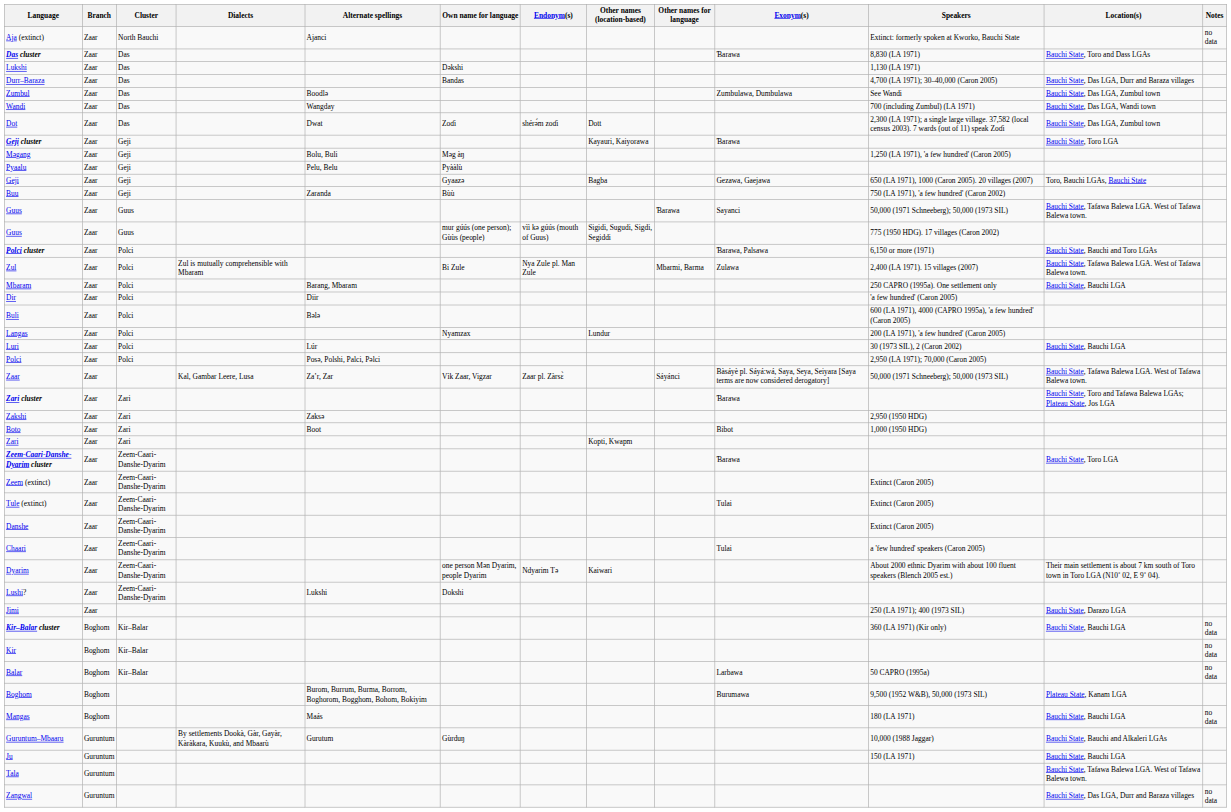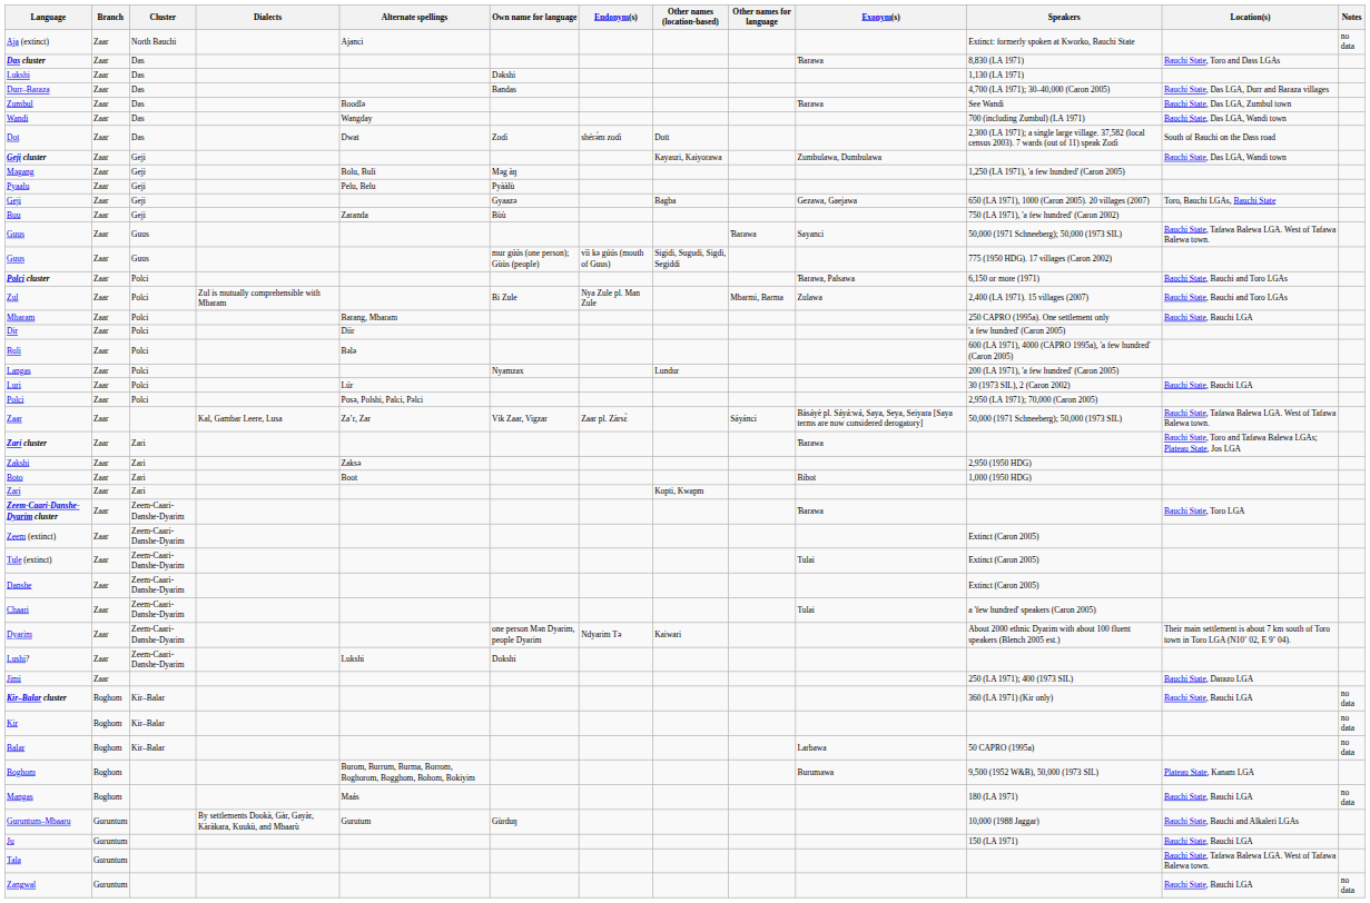 <table class="wikitable sortable"  style="font-size: 75%">
 <tr>
 <th>Language</th>
 <th>Branch</th>
 <th>Cluster</th>
 <th>Dialects</th>
 <th>Alternate spellings</th>
 <th>Own name for language</th>
 <th><a href='#'>Endonym</a>(s)</th>
 <th>Other names (location-based)</th>
 <th>Other names for language</th>
 <th><a href='#'>Exonym</a>(s)</th>
 <th>Speakers</th>
 <th>Location(s)</th>
 <th>Notes</th>
 </tr>
 <tr>
 <td><a href='#'>Aja</a> (extinct)</td>
 <td>Zaar</td>
 <td>North Bauchi</td>
 <td></td>
 <td>Ajanci</td>
 <td></td>
 <td></td>
 <td></td>
 <td></td>
 <td></td>
 <td>Extinct: formerly spoken at Kworko, Bauchi State</td>
 <td></td>
 <td>no data</td>
 </tr>
 <tr>
 <td><strong><em><a href='#'>Das</a> cluster</em></strong></td>
 <td>Zaar</td>
 <td>Das</td>
 <td></td>
 <td></td>
 <td></td>
 <td></td>
 <td></td>
 <td></td>
 <td>Ɓarawa</td>
 <td>8,830 (LA 1971)</td>
 <td><a href='#'>Bauchi State</a>, Toro and Dass LGAs</td>
 <td></td>
 </tr>
 <tr>
 <td><a href='#'>Lukshi</a></td>
 <td>Zaar</td>
 <td>Das</td>
 <td></td>
 <td></td>
 <td>Dәkshi</td>
 <td></td>
 <td></td>
 <td></td>
 <td></td>
 <td>1,130 (LA 1971)</td>
 <td></td>
 <td></td>
 </tr>
 <tr>
 <td><a href='#'>Durr–Baraza</a></td>
 <td>Zaar</td>
 <td>Das</td>
 <td></td>
 <td></td>
 <td>Bandas</td>
 <td></td>
 <td></td>
 <td></td>
 <td></td>
 <td>4,700 (LA 1971); 30–40,000 (Caron 2005)</td>
 <td><a href='#'>Bauchi State</a>, Das LGA, Durr and Baraza villages</td>
 <td></td>
 </tr>
 <tr>
 <td><a href='#'>Zumbul</a></td>
 <td>Zaar</td>
 <td>Das</td>
 <td></td>
 <td>Boodlә</td>
 <td></td>
 <td></td>
 <td></td>
 <td></td>
-<td>Zumbulawa, Dumbulawa</td>
+<td>Ɓarawa</td>
 <td>See Wandi</td>
 <td><a href='#'>Bauchi State</a>, Das LGA, Zumbul town</td>
 <td></td>
 </tr>
 <tr>
 <td><a href='#'>Wandi</a></td>
 <td>Zaar</td>
 <td>Das</td>
 <td></td>
 <td>Wangday</td>
 <td></td>
 <td></td>
 <td></td>
 <td></td>
 <td></td>
 <td>700 (including Zumbul) (LA 1971)</td>
 <td><a href='#'>Bauchi State</a>, Das LGA, Wandi town</td>
 <td></td>
 </tr>
 <tr>
 <td><a href='#'>Dot</a></td>
 <td>Zaar</td>
 <td>Das</td>
 <td></td>
 <td>Dwat</td>
 <td>Zoɗi</td>
 <td>shérә́m zoɗi</td>
 <td>Dott</td>
 <td></td>
 <td></td>
 <td>2,300 (LA 1971); a single large village. 37,582 (local census 2003). 7 wards (out of 11) speak Zoɗi</td>
-<td><a href='#'>Bauchi State</a>, Das LGA, Zumbul town</td>
+<td>South of Bauchi on the Dass road</td>
 <td></td>
 </tr>
 <tr>
 <td><strong><em><a href='#'>Geji</a> cluster</em></strong></td>
 <td>Zaar</td>
 <td>Geji</td>
 <td></td>
 <td></td>
 <td></td>
 <td></td>
 <td>Kayauri, Kaiyorawa</td>
 <td></td>
-<td>Ɓarawa</td>
+<td>Zumbulawa, Dumbulawa</td>
 <td></td>
-<td><a href='#'>Bauchi State</a>, Toro LGA</td>
+<td><a href='#'>Bauchi State</a>, Das LGA, Wandi town</td>
 <td></td>
 </tr>
 <tr>
 <td><a href='#'>Mәgang</a></td>
 <td>Zaar</td>
 <td>Geji</td>
 <td></td>
 <td>Bolu, Buli</td>
 <td>Mәg̣ àŋ</td>
 <td></td>
 <td></td>
 <td></td>
 <td></td>
 <td>1,250 (LA 1971), 'a few hundred' (Caron 2005)</td>
 <td></td>
 <td></td>
 </tr>
 <tr>
 <td><a href='#'>Pyaalu</a></td>
 <td>Zaar</td>
 <td>Geji</td>
 <td></td>
 <td>Pelu, Belu</td>
 <td>Pyààlù</td>
 <td></td>
 <td></td>
 <td></td>
 <td></td>
 <td></td>
 <td></td>
 <td></td>
 </tr>
 <tr>
 <td><a href='#'>Geji</a></td>
 <td>Zaar</td>
 <td>Geji</td>
 <td></td>
 <td></td>
 <td>Gyaazә</td>
 <td></td>
 <td>Bagba</td>
 <td></td>
 <td>Gezawa, Gaejawa</td>
 <td>650 (LA 1971), 1000 (Caron 2005). 20 villages (2007)</td>
 <td>Toro, Bauchi LGAs, <a href='#'>Bauchi State</a></td>
 <td></td>
 </tr>
 <tr>
 <td><a href='#'>Buu</a></td>
 <td>Zaar</td>
 <td>Geji</td>
 <td></td>
 <td>Zaranda</td>
 <td>Bùù</td>
 <td></td>
 <td></td>
 <td></td>
 <td></td>
 <td>750 (LA 1971), 'a few hundred' (Caron 2002)</td>
 <td></td>
 <td></td>
 </tr>
 <tr>
 <td><a href='#'>Guus</a></td>
 <td>Zaar</td>
 <td>Guus</td>
 <td></td>
 <td></td>
 <td></td>
 <td></td>
 <td></td>
 <td>Ɓarawa</td>
 <td>Sayanci</td>
 <td>50,000 (1971 Schneeberg); 50,000 (1973 SIL)</td>
 <td><a href='#'>Bauchi State</a>, Tafawa Balewa LGA. West of Tafawa Balewa town.</td>
 <td></td>
 </tr>
 <tr>
 <td><a href='#'>Guus</a></td>
 <td>Zaar</td>
 <td>Guus</td>
 <td></td>
 <td></td>
 <td>mur gúús (one person); Gùùs (people)</td>
 <td>vìì kә gúús (mouth of Guus)</td>
 <td>Sigidi, Sugudi, Sigdi, Segiddi</td>
 <td></td>
 <td></td>
 <td>775 (1950 HDG). 17 villages (Caron 2002)</td>
 <td></td>
 <td></td>
 </tr>
 <tr>
 <td><strong><em><a href='#'>Polci</a> cluster</em></strong></td>
 <td>Zaar</td>
 <td>Polci</td>
 <td></td>
 <td></td>
 <td></td>
 <td></td>
 <td></td>
 <td></td>
 <td>Ɓarawa, Palsawa</td>
 <td>6,150 or more (1971)</td>
 <td><a href='#'>Bauchi State</a>, Bauchi and Toro LGAs</td>
 <td></td>
 </tr>
 <tr>
 <td><a href='#'>Zul</a></td>
 <td>Zaar</td>
 <td>Polci</td>
 <td>Zul is mutually comprehensible with Mbaram</td>
 <td></td>
 <td>Bi Zule</td>
 <td>Nya Zule pl. Man Zule</td>
 <td></td>
 <td>Mbarmi, Barma</td>
 <td>Zulawa</td>
 <td>2,400 (LA 1971). 15 villages (2007)</td>
-<td><a href='#'>Bauchi State</a>, Tafawa Balewa LGA. West of Tafawa Balewa town.</td>
+<td><a href='#'>Bauchi State</a>, Bauchi and Toro LGAs</td>
 <td></td>
 </tr>
 <tr>
 <td><a href='#'>Mbaram</a></td>
 <td>Zaar</td>
 <td>Polci</td>
 <td></td>
 <td>Barang, Mbaram</td>
 <td></td>
 <td></td>
 <td></td>
 <td></td>
 <td></td>
 <td>250 CAPRO (1995a). One settlement only</td>
 <td><a href='#'>Bauchi State</a>, Bauchi LGA</td>
 <td></td>
 </tr>
 <tr>
 <td><a href='#'>Dir</a></td>
 <td>Zaar</td>
 <td>Polci</td>
 <td></td>
 <td>Diir</td>
 <td></td>
 <td></td>
 <td></td>
 <td></td>
 <td></td>
 <td>'a few hundred' (Caron 2005)</td>
 <td></td>
 <td></td>
 </tr>
 <tr>
 <td><a href='#'>Buli</a></td>
 <td>Zaar</td>
 <td>Polci</td>
 <td></td>
 <td>Bәlә</td>
 <td></td>
 <td></td>
 <td></td>
 <td></td>
 <td></td>
 <td>600 (LA 1971), 4000 (CAPRO 1995a), 'a few hundred' (Caron 2005)</td>
 <td></td>
 <td></td>
 </tr>
 <tr>
 <td><a href='#'>Langas</a></td>
 <td>Zaar</td>
 <td>Polci</td>
 <td></td>
 <td></td>
 <td>Nyamzax</td>
 <td></td>
 <td>Lundur</td>
 <td></td>
 <td></td>
 <td>200 (LA 1971), 'a few hundred' (Caron 2005)</td>
 <td></td>
 <td></td>
 </tr>
 <tr>
 <td><a href='#'>Luri</a></td>
 <td>Zaar</td>
 <td>Polci</td>
 <td></td>
 <td>Lúr</td>
 <td></td>
 <td></td>
 <td></td>
 <td></td>
 <td></td>
 <td>30 (1973 SIL), 2 (Caron 2002)</td>
 <td><a href='#'>Bauchi State</a>, Bauchi LGA</td>
 <td></td>
 </tr>
 <tr>
 <td><a href='#'>Polci</a></td>
 <td>Zaar</td>
 <td>Polci</td>
 <td></td>
 <td>Posә, Polshi, Palci, Pәlci</td>
 <td></td>
 <td></td>
 <td></td>
 <td></td>
 <td></td>
 <td>2,950 (LA 1971); 70,000 (Caron 2005)</td>
 <td></td>
 <td></td>
 </tr>
 <tr>
 <td><a href='#'>Zaar</a></td>
 <td>Zaar</td>
 <td></td>
 <td>Kal, Gambar Leere, Lusa</td>
 <td>Zaʼr, Zar</td>
 <td>Vìk Zaar, Vigzar</td>
 <td>Zaar pl. Zàrsɛ̀</td>
 <td></td>
 <td>Sáyánci</td>
 <td>Bàsáyè pl. Sáyáːwá, Saya, Seya, Seiyara [Saya terms are now considered derogatory]</td>
 <td>50,000 (1971 Schneeberg); 50,000 (1973 SIL)</td>
 <td><a href='#'>Bauchi State</a>, Tafawa Balewa LGA. West of Tafawa Balewa town.</td>
 <td></td>
 </tr>
 <tr>
 <td><strong><em><a href='#'>Zari</a> cluster</em></strong></td>
 <td>Zaar</td>
 <td>Zari</td>
 <td></td>
 <td></td>
 <td></td>
 <td></td>
 <td></td>
 <td></td>
 <td>Ɓarawa</td>
 <td></td>
 <td><a href='#'>Bauchi State</a>, Toro and Tafawa Balewa LGAs; <a href='#'>Plateau State</a>, Jos LGA</td>
 <td></td>
 </tr>
 <tr>
 <td><a href='#'>Zakshi</a></td>
 <td>Zaar</td>
 <td>Zari</td>
 <td></td>
 <td>Zaksә</td>
 <td></td>
 <td></td>
 <td></td>
 <td></td>
 <td></td>
 <td>2,950 (1950 HDG)</td>
 <td></td>
 <td></td>
 </tr>
 <tr>
 <td><a href='#'>Boto</a></td>
 <td>Zaar</td>
 <td>Zari</td>
 <td></td>
 <td>Boot</td>
 <td></td>
 <td></td>
 <td></td>
 <td></td>
 <td>Bibot</td>
 <td>1,000 (1950 HDG)</td>
 <td></td>
 <td></td>
 </tr>
 <tr>
 <td><a href='#'>Zari</a></td>
 <td>Zaar</td>
 <td>Zari</td>
 <td></td>
 <td></td>
 <td></td>
 <td></td>
 <td>Kopti, Kwapm</td>
 <td></td>
 <td></td>
 <td></td>
 <td></td>
 <td></td>
 </tr>
 <tr>
 <td><strong><em><a href='#'>Zeem-Caari-Danshe-Dyarim</a> cluster</em></strong></td>
 <td>Zaar</td>
 <td>Zeem-Caari-Danshe-Dyarim</td>
 <td></td>
 <td></td>
 <td></td>
 <td></td>
 <td></td>
 <td></td>
 <td>Ɓarawa</td>
 <td></td>
 <td><a href='#'>Bauchi State</a>, Toro LGA</td>
 <td></td>
 </tr>
 <tr>
 <td><a href='#'>Zeem</a> (extinct)</td>
 <td>Zaar</td>
 <td>Zeem-Caari-Danshe-Dyarim</td>
 <td></td>
 <td></td>
 <td></td>
 <td></td>
 <td></td>
 <td></td>
 <td></td>
 <td>Extinct (Caron 2005)</td>
 <td></td>
 <td></td>
 </tr>
 <tr>
 <td><a href='#'>Tule</a> (extinct)</td>
 <td>Zaar</td>
 <td>Zeem-Caari-Danshe-Dyarim</td>
 <td></td>
 <td></td>
 <td></td>
 <td></td>
 <td></td>
 <td></td>
 <td>Tulai</td>
 <td>Extinct (Caron 2005)</td>
 <td></td>
 <td></td>
 </tr>
 <tr>
 <td><a href='#'>Danshe</a></td>
 <td>Zaar</td>
 <td>Zeem-Caari-Danshe-Dyarim</td>
 <td></td>
 <td></td>
 <td></td>
 <td></td>
 <td></td>
 <td></td>
 <td></td>
 <td>Extinct (Caron 2005)</td>
 <td></td>
 <td></td>
 </tr>
 <tr>
 <td><a href='#'>Chaari</a></td>
 <td>Zaar</td>
 <td>Zeem-Caari-Danshe-Dyarim</td>
 <td></td>
 <td></td>
 <td></td>
 <td></td>
 <td></td>
 <td></td>
 <td>Tulai</td>
 <td>a 'few hundred' speakers (Caron 2005)</td>
 <td></td>
 <td></td>
 </tr>
 <tr>
 <td><a href='#'>Dyarim</a></td>
 <td>Zaar</td>
 <td>Zeem-Caari-Danshe-Dyarim</td>
 <td></td>
 <td></td>
 <td>one person Mәn Dyarim, people Dyarim</td>
 <td>Ndyarim Tә</td>
 <td>Kaiwari</td>
 <td></td>
 <td></td>
 <td>About 2000 ethnic Dyarim with about 100 fluent speakers (Blench 2005 est.)</td>
 <td>Their main settlement is about 7 km south of Toro town in Toro LGA (N10˚ 02, E 9˚ 04).</td>
 <td></td>
 </tr>
 <tr>
 <td><a href='#'>Lushi</a>?</td>
 <td>Zaar</td>
 <td>Zeem-Caari-Danshe-Dyarim</td>
 <td></td>
 <td>Lukshi</td>
 <td>Dokshi</td>
 <td></td>
 <td></td>
 <td></td>
 <td></td>
 <td></td>
 <td></td>
 <td></td>
 </tr>
 <tr>
 <td><a href='#'>Jimi</a></td>
 <td>Zaar</td>
 <td></td>
 <td></td>
 <td></td>
 <td></td>
 <td></td>
 <td></td>
 <td></td>
 <td></td>
 <td>250 (LA 1971); 400 (1973 SIL)</td>
 <td><a href='#'>Bauchi State</a>, Darazo LGA</td>
 <td></td>
 </tr>
 <tr>
 <td><strong><em><a href='#'>Kir–Balar</a> cluster</em></strong></td>
 <td>Boghom</td>
 <td>Kir–Balar</td>
 <td></td>
 <td></td>
 <td></td>
 <td></td>
 <td></td>
 <td></td>
 <td></td>
 <td>360 (LA 1971) (Kir only)</td>
 <td><a href='#'>Bauchi State</a>, Bauchi LGA</td>
 <td>no data</td>
 </tr>
 <tr>
 <td><a href='#'>Kir</a></td>
 <td>Boghom</td>
 <td>Kir–Balar</td>
 <td></td>
 <td></td>
 <td></td>
 <td></td>
 <td></td>
 <td></td>
 <td></td>
 <td></td>
 <td></td>
 <td>no data</td>
 </tr>
 <tr>
 <td><a href='#'>Balar</a></td>
 <td>Boghom</td>
 <td>Kir–Balar</td>
 <td></td>
 <td></td>
 <td></td>
 <td></td>
 <td></td>
 <td></td>
 <td>Larbawa</td>
 <td>50 CAPRO (1995a)</td>
 <td></td>
 <td>no data</td>
 </tr>
 <tr>
 <td><a href='#'>Boghom</a></td>
 <td>Boghom</td>
 <td></td>
 <td></td>
 <td>Burom, Burrum, Burma, Borrom, Boghorom, Bogghom, Bohom, Bokiyim</td>
 <td></td>
 <td></td>
 <td></td>
 <td></td>
 <td>Burumawa</td>
 <td>9,500 (1952 W&B), 50,000 (1973 SIL)</td>
 <td><a href='#'>Plateau State</a>, Kanam LGA</td>
 <td></td>
 </tr>
 <tr>
 <td><a href='#'>Mangas</a></td>
 <td>Boghom</td>
 <td></td>
 <td></td>
 <td>Maás</td>
 <td></td>
 <td></td>
 <td></td>
 <td></td>
 <td></td>
 <td>180 (LA 1971)</td>
 <td><a href='#'>Bauchi State</a>, Bauchi LGA</td>
 <td>no data</td>
 </tr>
 <tr>
 <td><a href='#'>Guruntum–Mbaaru</a></td>
 <td>Guruntum</td>
 <td></td>
 <td>By settlements Dookà, Gàr, Gayàr, Kàràkara, Kuukù, and Mbaarù</td>
 <td>Gurutum</td>
 <td>Gùrduŋ</td>
 <td></td>
 <td></td>
 <td></td>
 <td></td>
 <td>10,000 (1988 Jaggar)</td>
 <td><a href='#'>Bauchi State</a>, Bauchi and Alkaleri LGAs</td>
 <td></td>
 </tr>
 <tr>
 <td><a href='#'>Ju</a></td>
 <td>Guruntum</td>
 <td></td>
 <td></td>
 <td></td>
 <td></td>
 <td></td>
 <td></td>
 <td></td>
 <td></td>
 <td>150 (LA 1971)</td>
 <td><a href='#'>Bauchi State</a>, Bauchi LGA</td>
 <td></td>
 </tr>
 <tr>
 <td><a href='#'>Tala</a></td>
 <td>Guruntum</td>
 <td></td>
 <td></td>
 <td></td>
 <td></td>
 <td></td>
 <td></td>
 <td></td>
 <td></td>
 <td></td>
 <td><a href='#'>Bauchi State</a>, Tafawa Balewa LGA. West of Tafawa Balewa town.</td>
 <td></td>
 </tr>
 <tr>
 <td><a href='#'>Zangwal</a></td>
 <td>Guruntum</td>
 <td></td>
 <td></td>
 <td></td>
 <td></td>
 <td></td>
 <td></td>
 <td></td>
 <td></td>
 <td></td>
-<td><a href='#'>Bauchi State</a>, Das LGA, Durr and Baraza villages</td>
+<td><a href='#'>Bauchi State</a>, Bauchi LGA</td>
 <td>no data</td>
 </tr>
 </table>
